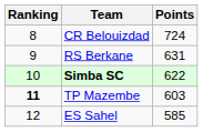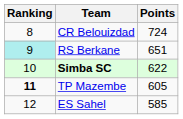 <table class="wikitable" style="text-align: center;">
 <tr>
 <th>Ranking</th>
 <th>Team</th>
 <th>Points</th>
 </tr>
 <tr>
 <td>8</td>
 <td align=left> <a href='#'>CR Belouizdad</a></td>
 <td>724</td>
 </tr>
 <tr>
-<td>9</td>
+<td style="background: paleturquoise;">9</td>
 <td align=left> <a href='#'>RS Berkane</a></td>
-<td>631</td>
+<td>651</td>
 </tr>
 <tr bgcolor="#ddffdd">
 <td>10</td>
 <td align=left> <strong>Simba SC</strong></td>
 <td>622</td>
 </tr>
 <tr>
 <td><strong>11</strong></td>
 <td align=left> <a href='#'>TP Mazembe</a></td>
-<td>603</td>
+<td>605</td>
 </tr>
 <tr>
 <td>12</td>
 <td align=left> <a href='#'>ES Sahel</a></td>
 <td>585</td>
 </tr>
 </table>
